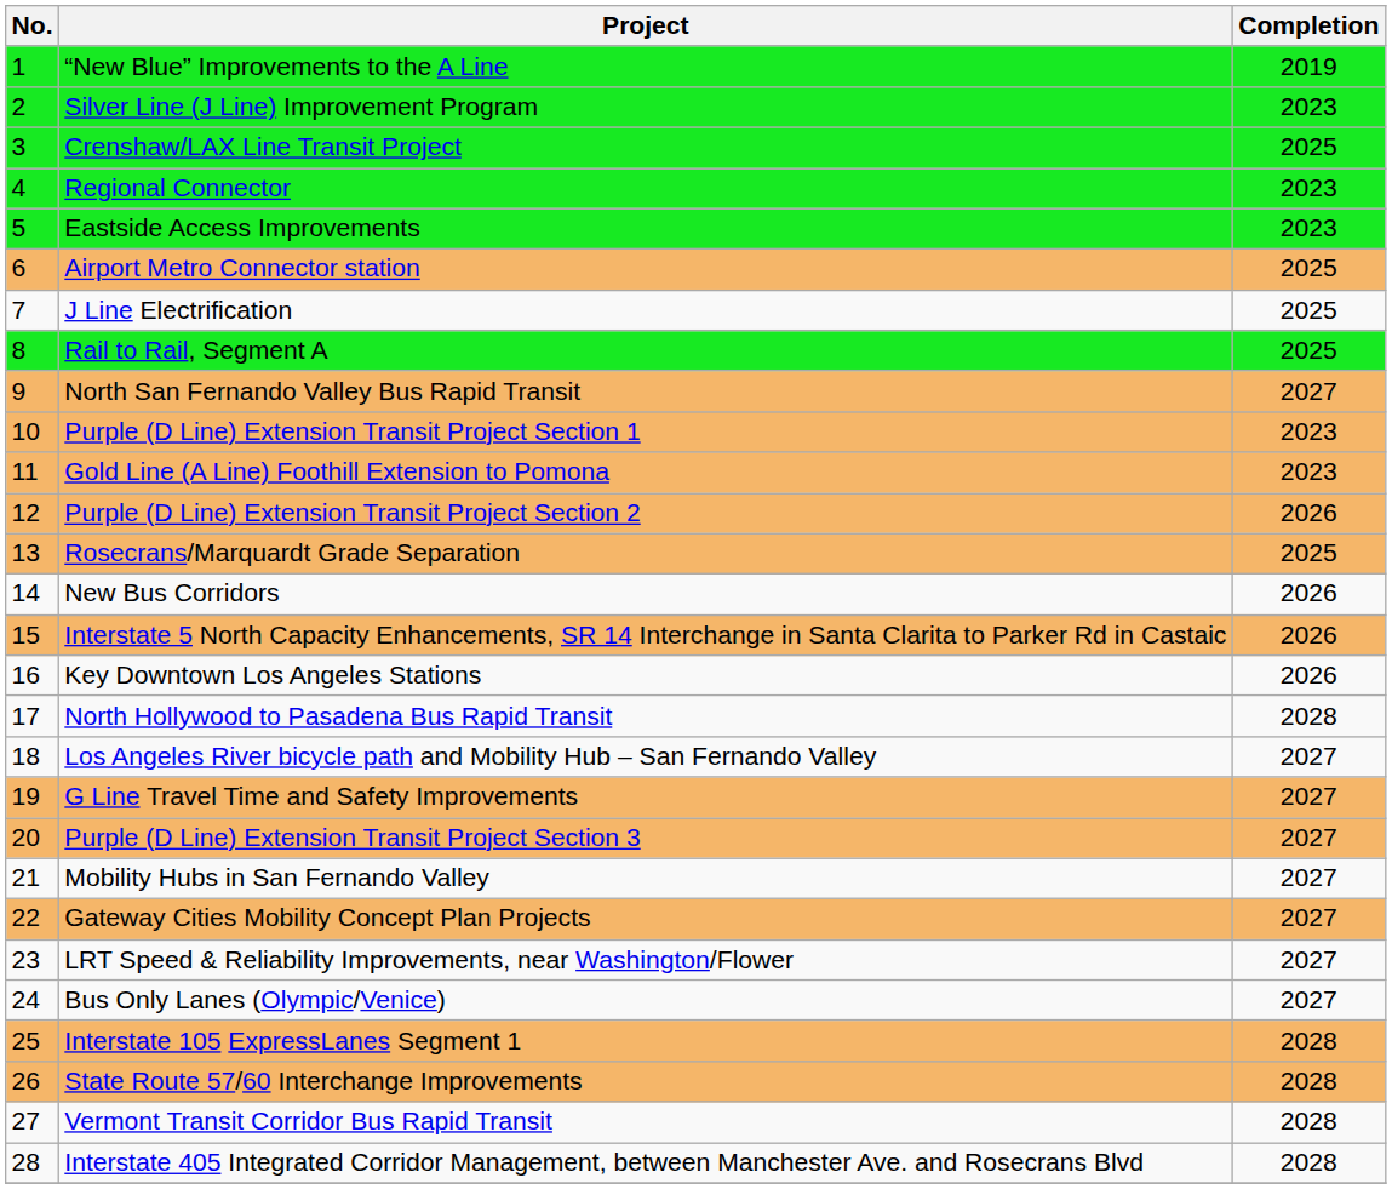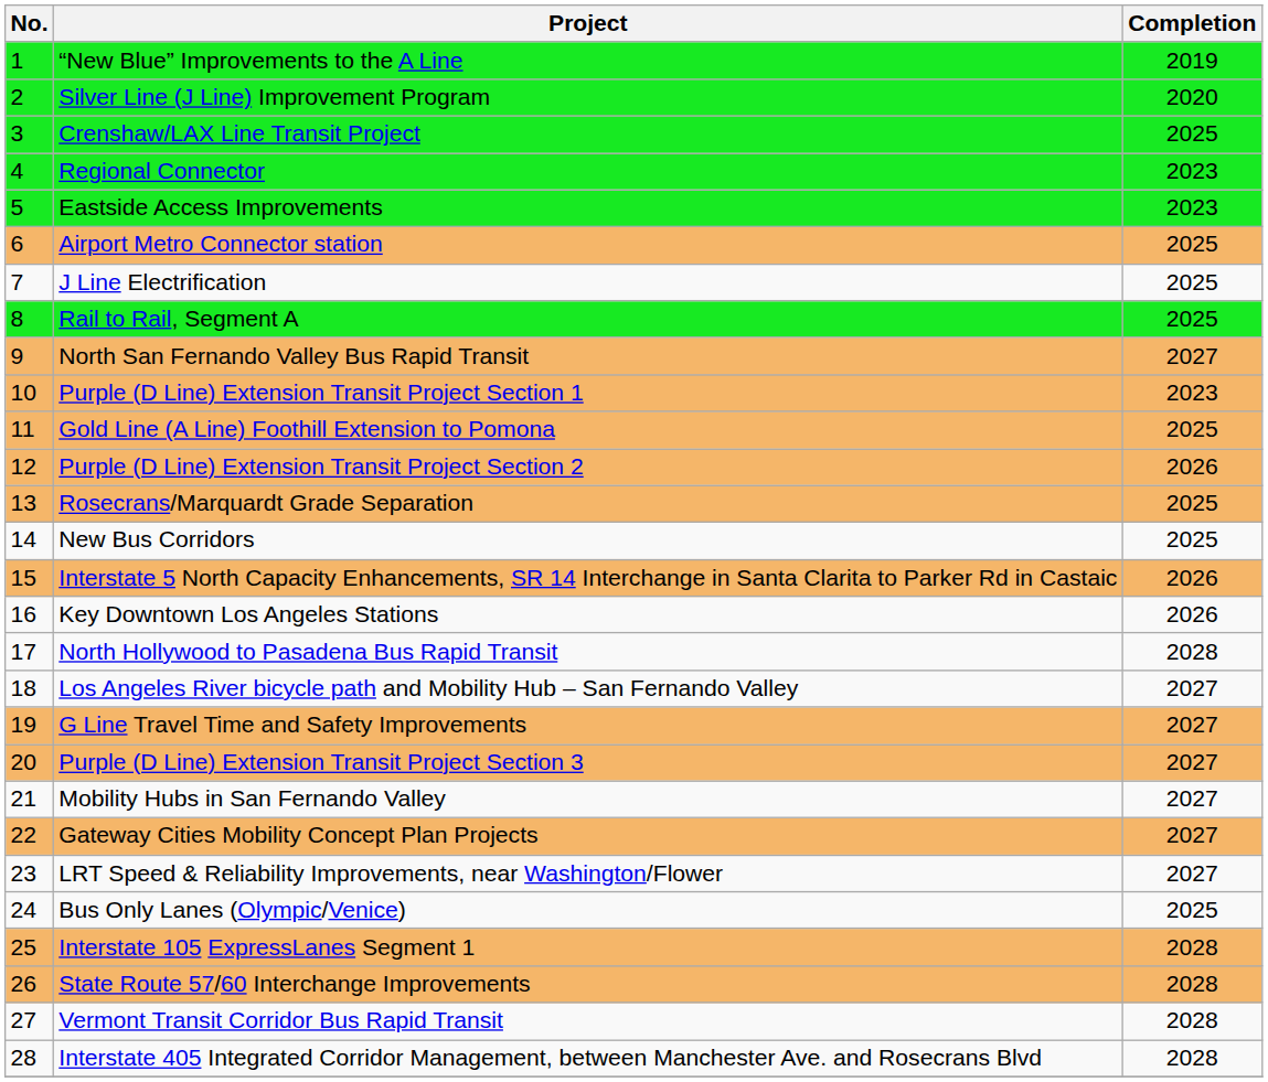 <table class="wikitable plainrowheaders sortable">
 <tr>
 <th>No.</th>
 <th>Project</th>
 <th>Completion</th>
 </tr>
 <tr style="background-color:#17ea22">
 <td>1</td>
 <td>“New Blue” Improvements to the <a href='#'>A Line</a></td>
 <td style="text-align: center">2019</td>
 </tr>
 <tr style="background-color:#17ea22">
 <td>2</td>
 <td><a href='#'>Silver Line (J Line)</a> Improvement Program</td>
-<td style="text-align: center">2023</td>
+<td style="text-align: center">2020</td>
 </tr>
 <tr style="background-color:#17ea22">
 <td>3</td>
 <td><a href='#'>Crenshaw/LAX Line Transit Project</a></td>
 <td style="text-align: center">2025</td>
 </tr>
 <tr style="background-color:#17ea22">
 <td>4</td>
 <td><a href='#'>Regional Connector</a></td>
 <td style="text-align: center">2023</td>
 </tr>
 <tr style="background-color:#17ea22">
 <td>5</td>
 <td>Eastside Access Improvements</td>
 <td style="text-align: center">2023</td>
 </tr>
 <tr style="background-color:#f5b669">
 <td>6</td>
 <td><a href='#'>Airport Metro Connector station</a></td>
 <td style="text-align: center">2025</td>
 </tr>
 <tr>
 <td>7</td>
 <td><a href='#'>J Line</a> Electrification</td>
 <td style="text-align: center">2025</td>
 </tr>
 <tr style="background-color:#17ea22">
 <td>8</td>
 <td><a href='#'>Rail to Rail</a>, Segment A</td>
 <td style="text-align: center">2025</td>
 </tr>
 <tr style="background-color:#f5b669">
 <td>9</td>
 <td>North San Fernando Valley Bus Rapid Transit </td>
 <td style="text-align: center">2027</td>
 </tr>
 <tr style="background-color:#f5b669">
 <td>10</td>
 <td><a href='#'>Purple (D Line) Extension Transit Project Section 1</a></td>
 <td style="text-align: center">2023</td>
 </tr>
 <tr style="background-color:#f5b669">
 <td>11</td>
 <td><a href='#'>Gold Line (A Line) Foothill Extension to Pomona</a></td>
-<td style="text-align: center">2023</td>
+<td style="text-align: center">2025</td>
 </tr>
 <tr style="background-color:#f5b669">
 <td>12</td>
 <td><a href='#'>Purple (D Line) Extension Transit Project Section 2</a></td>
 <td style="text-align: center">2026</td>
 </tr>
 <tr style="background-color:#f5b669">
 <td>13</td>
 <td><a href='#'>Rosecrans</a>/Marquardt Grade Separation</td>
 <td style="text-align: center">2025</td>
 </tr>
 <tr>
 <td>14</td>
 <td>New Bus Corridors</td>
-<td style="text-align: center">2026</td>
+<td style="text-align: center">2025</td>
 </tr>
 <tr style="background-color:#f5b669">
 <td>15</td>
 <td><a href='#'>Interstate 5</a> North Capacity Enhancements, <a href='#'>SR 14</a> Interchange in Santa Clarita to Parker Rd in Castaic</td>
 <td style="text-align: center">2026</td>
 </tr>
 <tr>
 <td>16</td>
 <td>Key Downtown Los Angeles Stations</td>
 <td style="text-align: center">2026</td>
 </tr>
 <tr>
 <td>17</td>
 <td><a href='#'>North Hollywood to Pasadena Bus Rapid Transit</a></td>
 <td style="text-align: center">2028</td>
 </tr>
 <tr>
 <td>18</td>
 <td><a href='#'>Los Angeles River bicycle path</a> and Mobility Hub – San Fernando Valley</td>
 <td style="text-align: center">2027</td>
 </tr>
 <tr style="background-color:#f5b669">
 <td>19</td>
 <td><a href='#'>G Line</a> Travel Time and Safety Improvements</td>
 <td style="text-align: center">2027</td>
 </tr>
 <tr style="background-color:#f5b669">
 <td>20</td>
 <td><a href='#'>Purple (D Line) Extension Transit Project Section 3</a></td>
 <td colspan=2 style="text-align: center">2027</td>
 </tr>
 <tr>
 <td>21</td>
 <td>Mobility Hubs in San Fernando Valley</td>
 <td style="text-align: center">2027</td>
 </tr>
 <tr style="background-color:#f5b669">
 <td>22</td>
 <td>Gateway Cities Mobility Concept Plan Projects</td>
 <td style="text-align: center">2027</td>
 </tr>
 <tr>
 <td>23</td>
 <td>LRT Speed & Reliability Improvements, near <a href='#'>Washington</a>/Flower</td>
 <td style="text-align: center">2027</td>
 </tr>
 <tr>
 <td>24</td>
 <td>Bus Only Lanes (<a href='#'>Olympic</a>/<a href='#'>Venice</a>)</td>
-<td style="text-align: center">2027</td>
+<td style="text-align: center">2025</td>
 </tr>
 <tr style="background-color:#f5b669">
 <td>25</td>
 <td><a href='#'>Interstate 105</a> <a href='#'>ExpressLanes</a> Segment 1</td>
 <td style="text-align: center">2028</td>
 </tr>
 <tr style="background-color:#f5b669">
 <td>26</td>
 <td><a href='#'>State Route 57</a>/<a href='#'>60</a> Interchange Improvements</td>
 <td style="text-align: center">2028</td>
 </tr>
 <tr>
 <td>27</td>
 <td><a href='#'>Vermont Transit Corridor Bus Rapid Transit</a></td>
 <td style="text-align: center">2028</td>
 </tr>
 <tr>
 <td>28</td>
 <td><a href='#'>Interstate 405</a> Integrated Corridor Management, between Manchester Ave. and Rosecrans Blvd</td>
 <td style="text-align: center">2028</td>
 </tr>
 <tr>
 </tr>
 </table>
